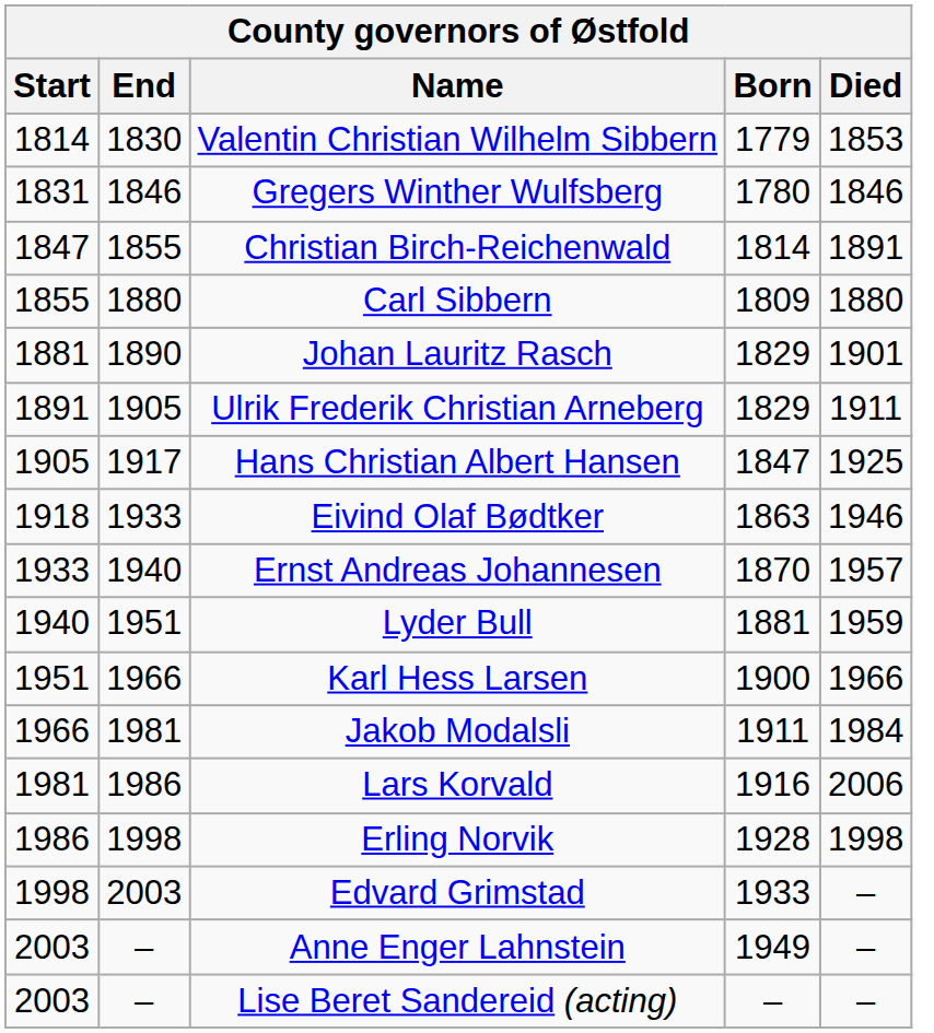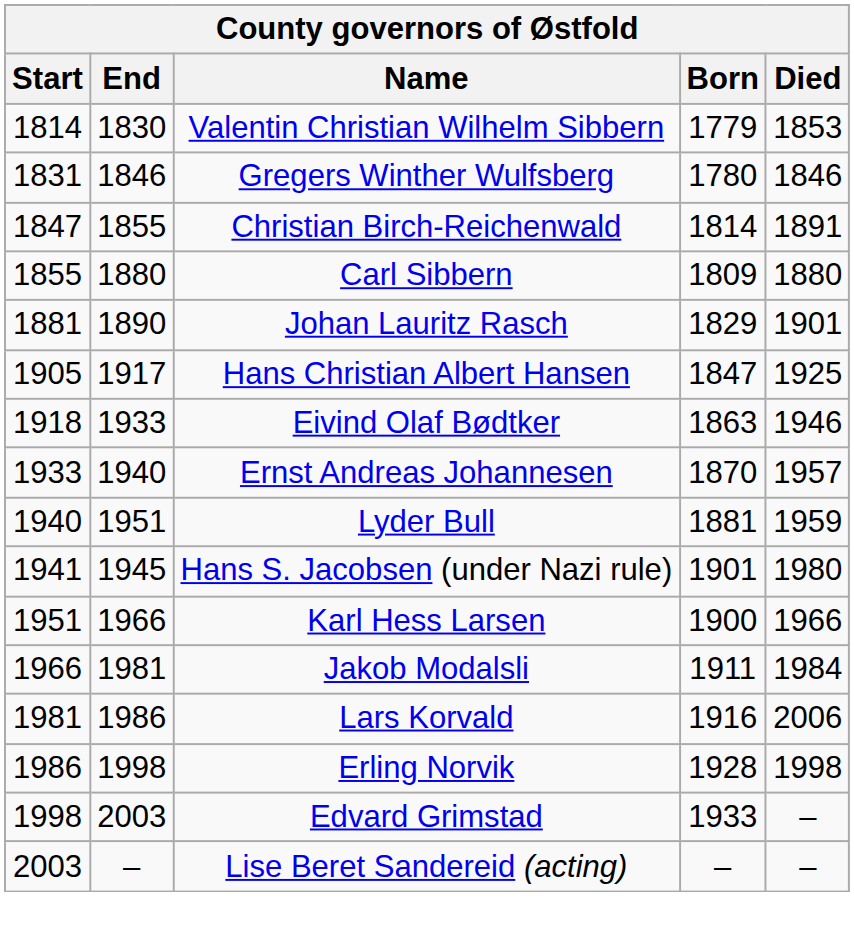 <table class="wikitable" style="text-align:center">
 <tr>
 <th colspan="5">County governors of Østfold </th>
 </tr>
 <tr>
 <th>Start</th>
 <th>End</th>
 <th>Name</th>
 <th>Born</th>
 <th>Died</th>
 </tr>
 <tr>
 <td>1814</td>
 <td>1830</td>
 <td><a href='#'>Valentin Christian Wilhelm Sibbern</a></td>
 <td>1779</td>
 <td>1853</td>
 </tr>
 <tr>
 <td>1831</td>
 <td>1846</td>
 <td><a href='#'>Gregers Winther Wulfsberg</a></td>
 <td>1780</td>
 <td>1846</td>
 </tr>
 <tr>
 <td>1847</td>
 <td>1855</td>
 <td><a href='#'>Christian Birch-Reichenwald</a></td>
 <td>1814</td>
 <td>1891</td>
 </tr>
 <tr>
 <td>1855</td>
 <td>1880</td>
 <td><a href='#'>Carl Sibbern</a></td>
 <td>1809</td>
 <td>1880</td>
 </tr>
 <tr>
 <td>1881</td>
 <td>1890</td>
 <td><a href='#'>Johan Lauritz Rasch</a></td>
 <td>1829</td>
 <td>1901</td>
 </tr>
 <tr>
-<td>1891</td>
-<td>1905</td>
-<td><a href='#'>Ulrik Frederik Christian Arneberg</a></td>
-<td>1829</td>
-<td>1911</td>
-</tr>
-<tr>
 <td>1905</td>
 <td>1917</td>
 <td><a href='#'>Hans Christian Albert Hansen</a></td>
 <td>1847</td>
 <td>1925</td>
 </tr>
 <tr>
 <td>1918</td>
 <td>1933</td>
 <td><a href='#'>Eivind Olaf Bødtker</a></td>
 <td>1863</td>
 <td>1946</td>
 </tr>
 <tr>
 <td>1933</td>
 <td>1940</td>
 <td><a href='#'>Ernst Andreas Johannesen</a></td>
 <td>1870</td>
 <td>1957</td>
 </tr>
 <tr>
 <td>1940</td>
 <td>1951</td>
 <td><a href='#'>Lyder Bull</a></td>
 <td>1881</td>
 <td>1959</td>
+</tr>
+<tr>
+<td>1941</td>
+<td>1945</td>
+<td><a href='#'>Hans S. Jacobsen</a> (under Nazi rule)</td>
+<td>1901</td>
+<td>1980</td>
 </tr>
 <tr>
 <td>1951</td>
 <td>1966</td>
 <td><a href='#'>Karl Hess Larsen</a></td>
 <td>1900</td>
 <td>1966</td>
 </tr>
 <tr>
 <td>1966</td>
 <td>1981</td>
 <td><a href='#'>Jakob Modalsli</a></td>
 <td>1911</td>
 <td>1984</td>
 </tr>
 <tr>
 <td>1981</td>
 <td>1986</td>
 <td><a href='#'>Lars Korvald</a></td>
 <td>1916</td>
 <td>2006</td>
 </tr>
 <tr>
 <td>1986</td>
 <td>1998</td>
 <td><a href='#'>Erling Norvik</a></td>
 <td>1928</td>
 <td>1998</td>
 </tr>
 <tr>
 <td>1998</td>
 <td>2003</td>
 <td><a href='#'>Edvard Grimstad</a></td>
 <td>1933</td>
 <td>–</td>
 </tr>
 <tr>
 <td>2003</td>
 <td>–</td>
-<td><a href='#'>Anne Enger Lahnstein</a></td>
-<td>1949</td>
-<td>–</td>
-</tr>
-<tr>
-<td>2003</td>
-<td>–</td>
 <td><a href='#'>Lise Beret Sandereid</a> <em>(acting)</em></td>
 <td>–</td>
 <td>–</td>
 </tr>
 </table>
